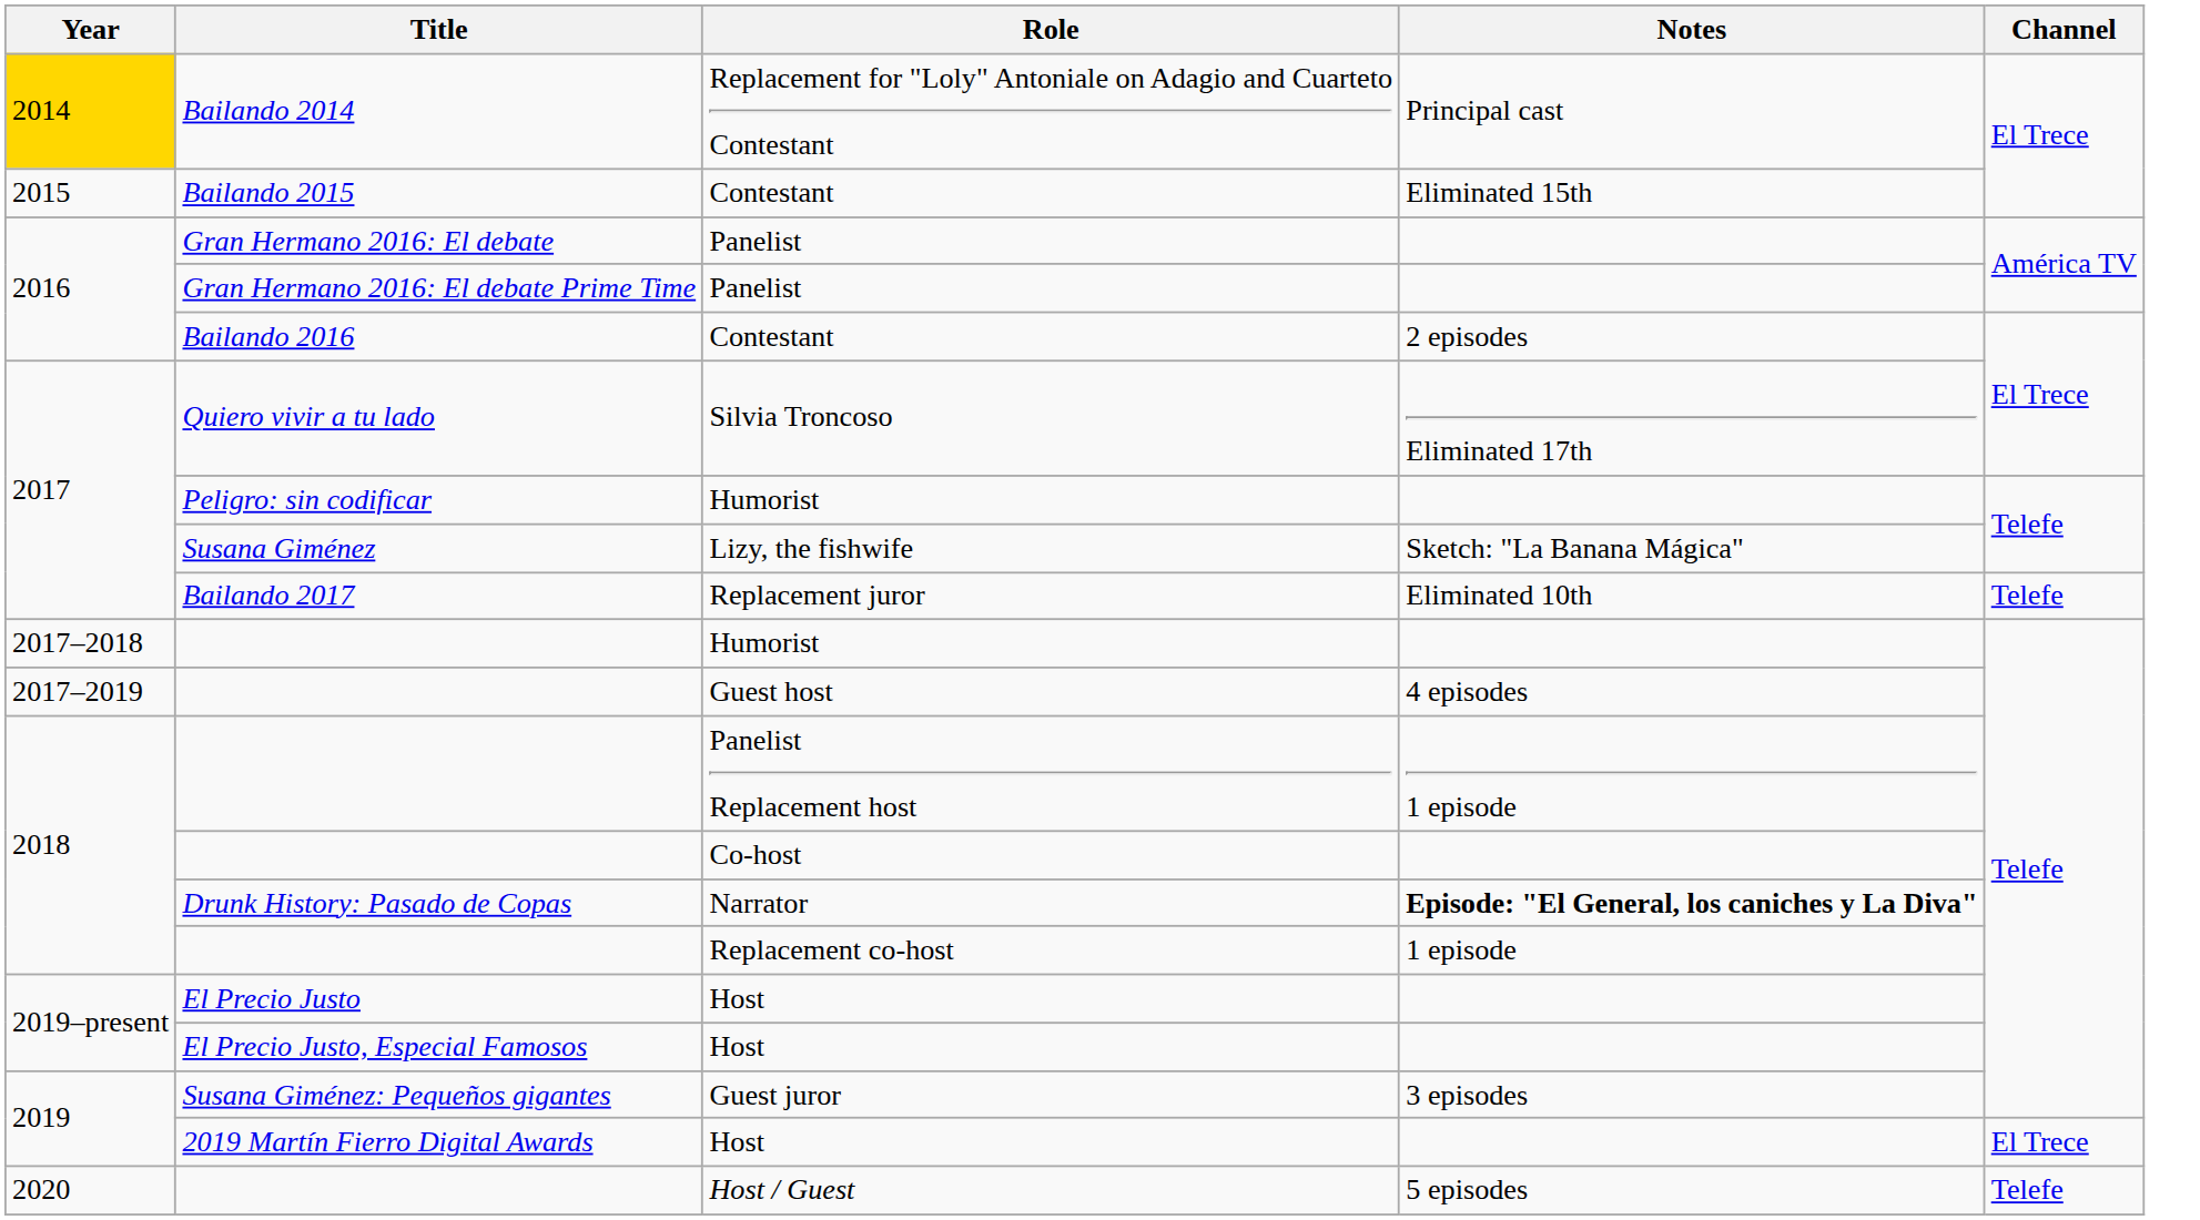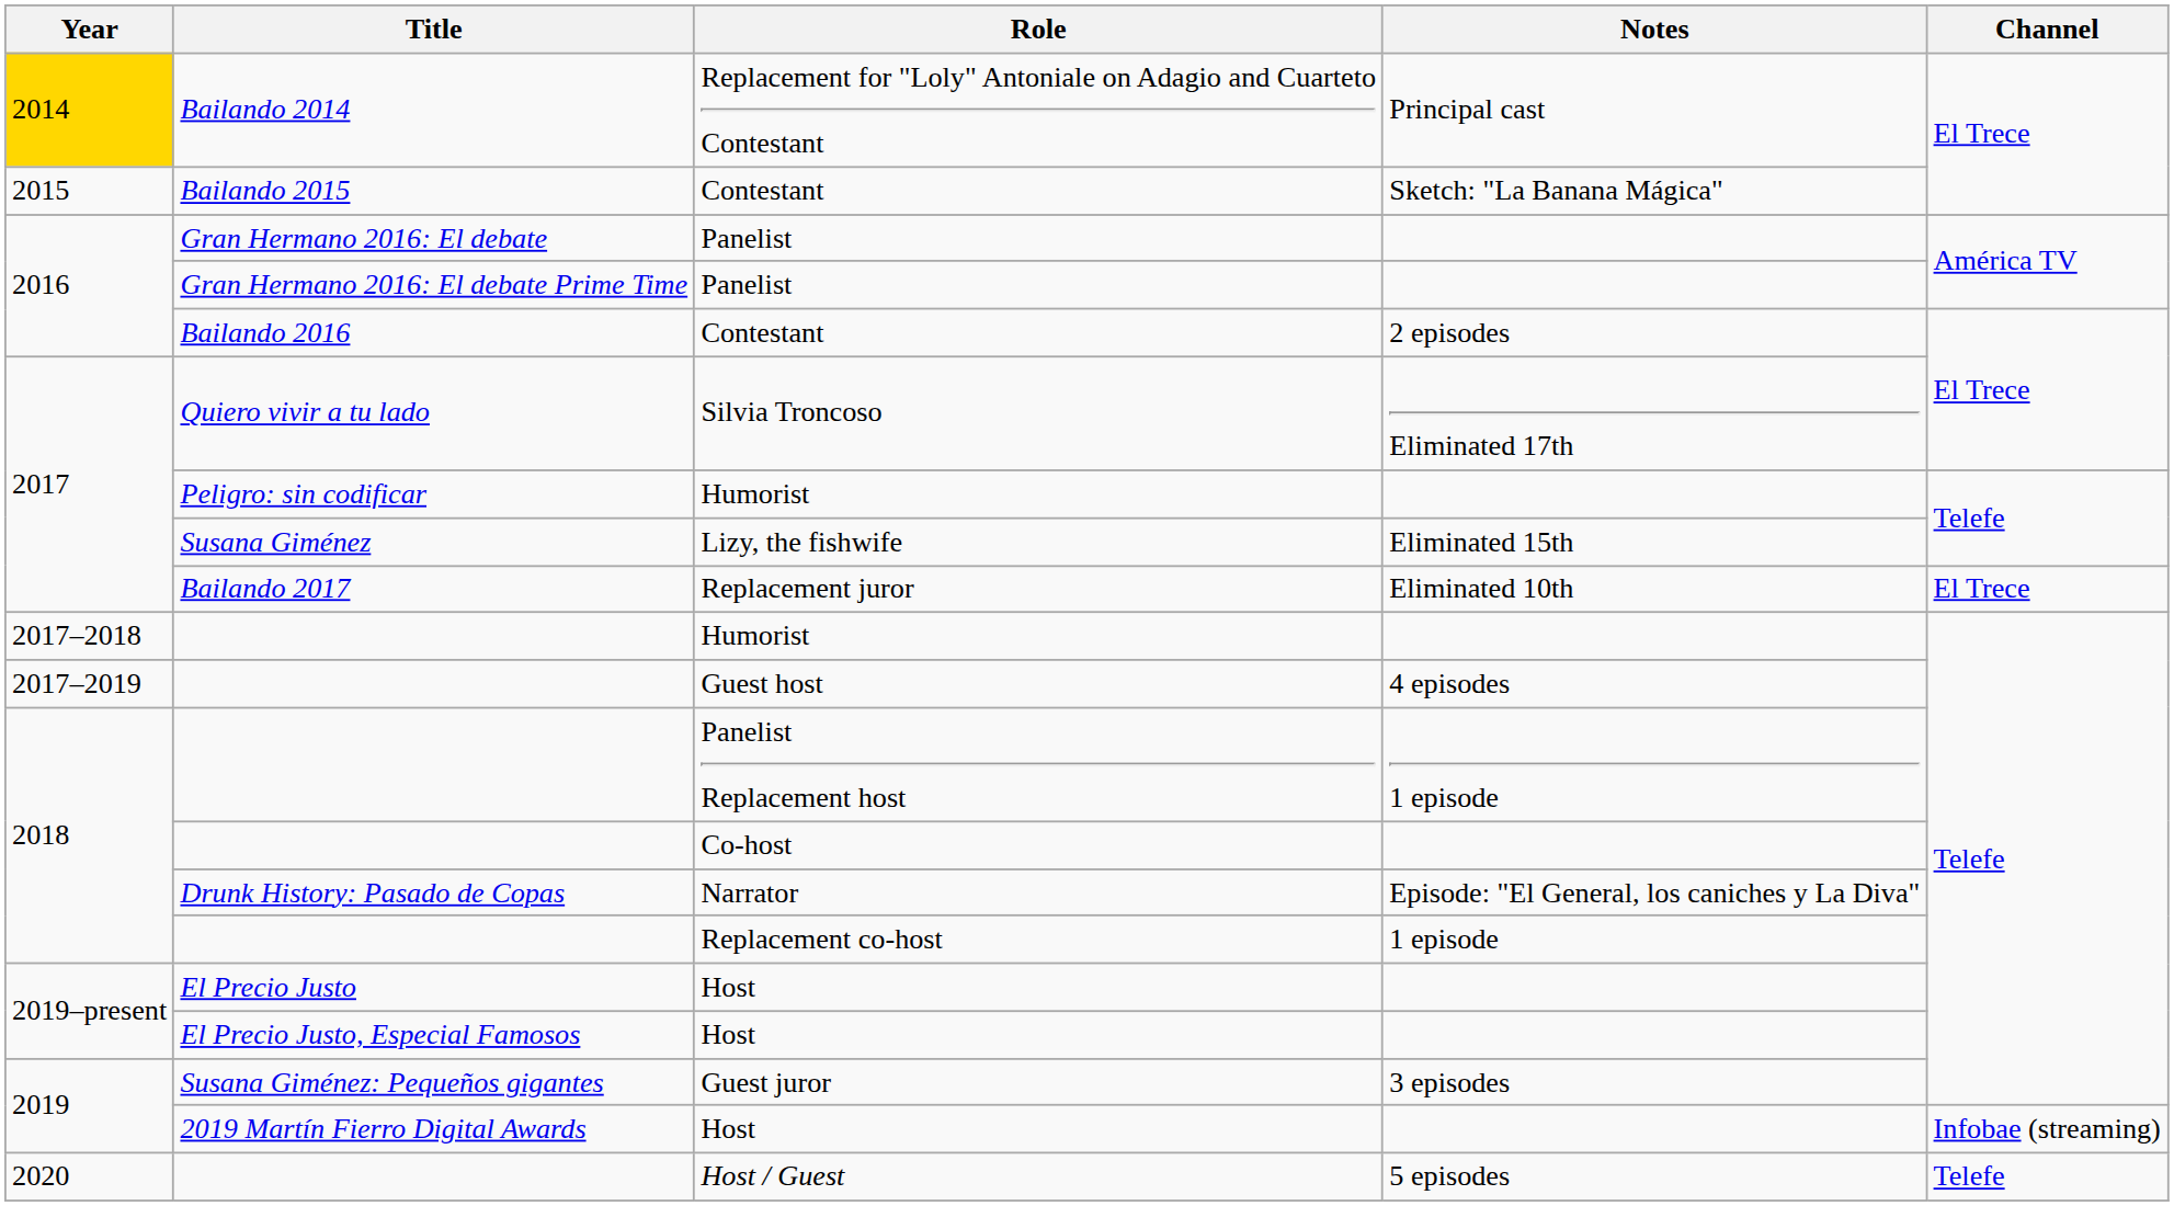 <table class="wikitable" style="font-size: 90%;">
 <tr>
 <th>Year</th>
 <th>Title</th>
 <th>Role</th>
 <th>Notes</th>
 <th>Channel</th>
 </tr>
 <tr>
 <td style="background: gold;">2014</td>
 <td><em><a href='#'>Bailando 2014</a></em></td>
 <td>Replacement for "Loly" Antoniale on Adagio and Cuarteto <hr> Contestant</td>
 <td>Principal cast</td>
 <td rowspan="2"><a href='#'>El Trece</a></td>
 </tr>
 <tr>
 <td>2015</td>
 <td><em><a href='#'>Bailando 2015</a></em></td>
 <td>Contestant</td>
-<td>Eliminated 15th</td>
+<td>Sketch: "La Banana Mágica"</td>
 </tr>
 <tr>
 <td rowspan="3">2016</td>
 <td><em><a href='#'>Gran Hermano 2016: El debate</a></em></td>
 <td>Panelist</td>
 <td></td>
 <td rowspan="2"><a href='#'>América TV</a></td>
 </tr>
 <tr>
 <td><em><a href='#'>Gran Hermano 2016: El debate Prime Time</a></em></td>
 <td>Panelist</td>
 <td></td>
 </tr>
 <tr>
 <td><em><a href='#'>Bailando 2016</a></em></td>
 <td>Contestant</td>
 <td>2 episodes</td>
 <td rowspan="2"><a href='#'>El Trece</a></td>
 </tr>
 <tr>
 <td rowspan="4">2017</td>
 <td><em><a href='#'>Quiero vivir a tu lado</a></em></td>
 <td>Silvia Troncoso</td>
 <td><br> <hr> Eliminated 17th</td>
 </tr>
 <tr>
 <td><em><a href='#'>Peligro: sin codificar</a></em></td>
 <td>Humorist</td>
 <td></td>
 <td rowspan="2"><a href='#'>Telefe</a></td>
 </tr>
 <tr>
 <td><em><a href='#'>Susana Giménez</a></em></td>
 <td>Lizy, the fishwife</td>
-<td>Sketch: "La Banana Mágica"</td>
+<td>Eliminated 15th</td>
 </tr>
 <tr>
 <td><em><a href='#'>Bailando 2017</a></em></td>
 <td>Replacement juror</td>
 <td>Eliminated 10th</td>
-<td><a href='#'>Telefe</a></td>
+<td><a href='#'>El Trece</a></td>
 </tr>
 <tr>
 <td>2017–2018</td>
 <td><em></em></td>
 <td>Humorist</td>
 <td></td>
 <td rowspan="9"><a href='#'>Telefe</a></td>
 </tr>
 <tr>
 <td>2017–2019</td>
 <td><em></em></td>
 <td>Guest host</td>
 <td>4 episodes</td>
 </tr>
 <tr>
 <td rowspan="4">2018</td>
 <td><em></em></td>
 <td>Panelist <hr>Replacement host</td>
 <td><br> <hr> 1 episode</td>
 </tr>
 <tr>
 <td><em></em></td>
 <td>Co-host</td>
 <td></td>
 </tr>
 <tr>
 <td><em><a href='#'>Drunk History: Pasado de Copas</a></em></td>
 <td>Narrator</td>
-<td><strong>Episode: "El General, los caniches y La Diva"</strong></td>
+<td>Episode: "El General, los caniches y La Diva"</td>
 </tr>
 <tr>
 <td><em></em></td>
 <td>Replacement co-host</td>
 <td>1 episode</td>
 </tr>
 <tr>
 <td rowspan="2">2019–present</td>
 <td><em><a href='#'>El Precio Justo</a></em></td>
 <td>Host</td>
 <td></td>
 </tr>
 <tr>
 <td><em><a href='#'>El Precio Justo, Especial Famosos</a></em></td>
 <td>Host</td>
 <td></td>
 </tr>
 <tr>
 <td rowspan="2">2019</td>
 <td><em><a href='#'>Susana Giménez: Pequeños gigantes</a></em></td>
 <td>Guest juror</td>
 <td>3 episodes</td>
 </tr>
 <tr>
 <td><em><a href='#'>2019 Martín Fierro Digital Awards</a></em></td>
 <td>Host</td>
 <td></td>
-<td><a href='#'>El Trece</a></td>
+<td><a href='#'>Infobae</a> (streaming)</td>
 </tr>
 <tr>
 <td>2020</td>
 <td><em></em></td>
 <td><em> Host / Guest</em></td>
 <td>5 episodes</td>
 <td><a href='#'>Telefe</a></td>
 </tr>
 </table>
